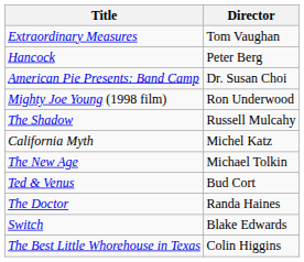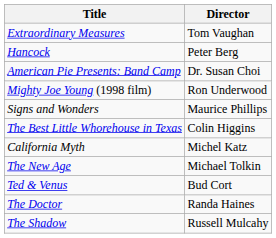 <table class="wikitable">
 <tr>
 <th>Title</th>
 <th>Director</th>
 </tr>
 <tr>
 <td><em><a href='#'>Extraordinary Measures</a></em></td>
 <td>Tom Vaughan</td>
 </tr>
 <tr>
 <td><a href='#'><em>Hancock</em></a></td>
 <td>Peter Berg</td>
 </tr>
 <tr>
 <td><em><a href='#'>American Pie Presents: Band Camp</a></em></td>
 <td>Dr. Susan Choi</td>
 </tr>
 <tr>
 <td><em><a href='#'>Mighty Joe Young</a></em> (1998 film)</td>
 <td>Ron Underwood</td>
 </tr>
 <tr>
-<td><em><a href='#'>The Shadow</a></em></td>
-<td>Russell Mulcahy</td>
+<td><em>Signs and Wonders</em></td>
+<td>Maurice Phillips</td>
+</tr>
+<tr>
+<td><a href='#'><em>The Best Little Whorehouse in Texas</em></a></td>
+<td>Colin Higgins</td>
 </tr>
 <tr>
 <td><em>California Myth</em></td>
 <td>Michel Katz</td>
 </tr>
 <tr>
 <td><em><a href='#'>The New Age</a></em></td>
 <td>Michael Tolkin</td>
 </tr>
 <tr>
 <td><em><a href='#'>Ted & Venus</a></em></td>
 <td>Bud Cort</td>
 </tr>
 <tr>
 <td><a href='#'><em>The Doctor</em></a></td>
 <td>Randa Haines</td>
 </tr>
 <tr>
-<td><a href='#'><em>Switch</em></a></td>
-<td>Blake Edwards</td>
-</tr>
-<tr>
-<td><a href='#'><em>The Best Little Whorehouse in Texas</em></a></td>
-<td>Colin Higgins</td>
+<td><em><a href='#'>The Shadow</a></em></td>
+<td>Russell Mulcahy</td>
 </tr>
 </table>
